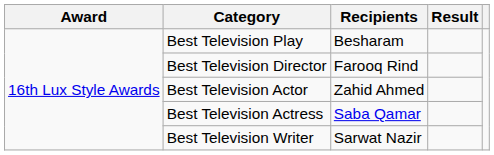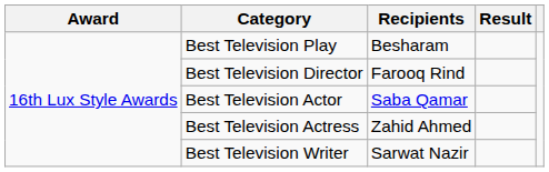 <table class="wikitable plainrowheaders sortable" style="font-size: 95%;">
 <tr>
 <th scope="col">Award</th>
 <th scope="col">Category</th>
 <th scope="col">Recipients</th>
 <th scope="col">Result</th>
 <th scope="col" class="unsortable"></th>
 </tr>
 <tr>
 <td rowspan="5"><a href='#'>16th Lux Style Awards</a></td>
 <td>Best Television Play</td>
 <td>Besharam</td>
 <td></td>
 <td style="text-align:center;"  rowspan="5"></td>
 </tr>
 <tr>
 <td>Best Television Director</td>
 <td>Farooq Rind</td>
 <td></td>
 </tr>
 <tr>
 <td>Best Television Actor</td>
-<td>Zahid Ahmed</td>
+<td><a href='#'>Saba Qamar</a></td>
 <td></td>
 </tr>
 <tr>
 <td>Best Television Actress</td>
-<td><a href='#'>Saba Qamar</a></td>
+<td>Zahid Ahmed</td>
 <td></td>
 </tr>
 <tr>
 <td>Best Television Writer</td>
 <td>Sarwat Nazir</td>
 <td></td>
 </tr>
 </table>
